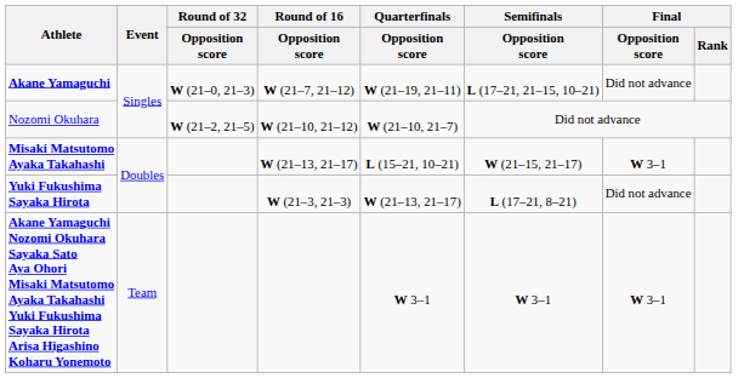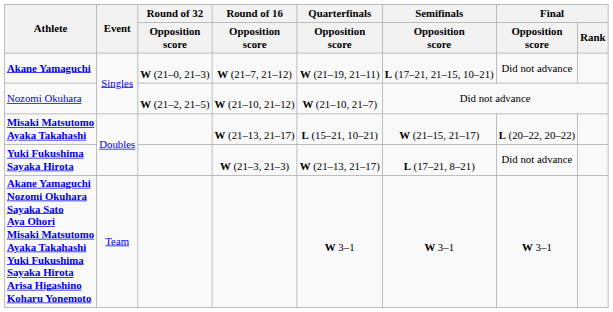 <table class=wikitable style=font-size:90%;text-align:center>
 <tr>
 <th rowspan="2">Athlete</th>
 <th rowspan="2">Event</th>
 <th>Round of 32</th>
 <th>Round of 16</th>
 <th>Quarterfinals</th>
 <th>Semifinals</th>
 <th colspan="2">Final</th>
 </tr>
 <tr>
 <th>Opposition<br> score</th>
 <th>Opposition<br> score</th>
 <th>Opposition<br> score</th>
 <th>Opposition<br> score</th>
 <th>Opposition<br> score</th>
 <th>Rank</th>
 </tr>
 <tr>
 <td style="text-align:left"><strong><a href='#'>Akane Yamaguchi</a></strong></td>
 <td style="text-align:center" rowspan=2><a href='#'>Singles</a></td>
 <td><br><strong>W</strong> (21–0, 21–3)</td>
 <td><br><strong>W</strong> (21–7, 21–12)</td>
 <td><br><strong>W</strong> (21–19, 21–11)</td>
 <td><br><strong>L</strong> (17–21, 21–15, 10–21)</td>
 <td>Did not advance</td>
 <td></td>
 </tr>
 <tr>
 <td style="text-align:left"><a href='#'>Nozomi Okuhara</a></td>
 <td><br><strong>W</strong> (21–2, 21–5)</td>
 <td><br><strong>W</strong> (21–10, 21–12)</td>
 <td><br><strong>W</strong> (21–10, 21–7)</td>
 <td colspan="3">Did not advance</td>
 </tr>
 <tr>
 <td style="text-align:left"><strong><a href='#'>Misaki Matsutomo</a> <br> <a href='#'>Ayaka Takahashi</a></strong></td>
 <td style="text-align:center" rowspan=2><a href='#'>Doubles</a></td>
 <td></td>
 <td><br><strong>W</strong> (21–13, 21–17)</td>
 <td><br><strong>L</strong> (15–21, 10–21)</td>
 <td><br><strong>W</strong> (21–15, 21–17)</td>
-<td><br><strong>W</strong> 3–1</td>
+<td><br><strong>L</strong> (20–22, 20–22)</td>
 <td></td>
 </tr>
 <tr>
 <td style="text-align:left"><strong><a href='#'>Yuki Fukushima</a> <br> <a href='#'>Sayaka Hirota</a></strong></td>
 <td></td>
 <td><br><strong>W</strong> (21–3, 21–3)</td>
 <td><br><strong>W</strong> (21–13, 21–17)</td>
 <td><br><strong>L</strong> (17–21, 8–21)</td>
 <td>Did not advance</td>
 <td></td>
 </tr>
 <tr>
 <td style="text-align:left"><strong><a href='#'>Akane Yamaguchi</a> <br> <a href='#'>Nozomi Okuhara</a>  <br> <a href='#'>Sayaka Sato</a> <br> <a href='#'>Aya Ohori</a> <br> <a href='#'>Misaki Matsutomo</a> <br> <a href='#'>Ayaka Takahashi</a> <br> <a href='#'>Yuki Fukushima</a> <br> <a href='#'>Sayaka Hirota</a> <br> <a href='#'>Arisa Higashino</a> <br> <a href='#'>Koharu Yonemoto</a></strong></td>
 <td style="text-align:center"><a href='#'>Team</a></td>
 <td></td>
 <td></td>
 <td><br><strong>W</strong> 3–1</td>
 <td><br><strong>W</strong> 3–1</td>
 <td><br><strong>W</strong> 3–1</td>
 <td></td>
 </tr>
 </table>
